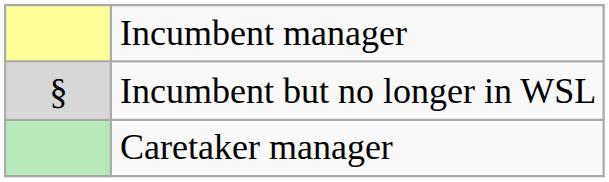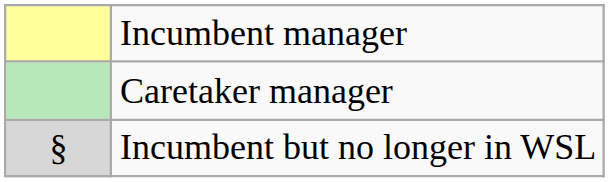 <table class="wikitable">
 <tr>
 <td style="background:#ff9; width:40px; text-align:center;"></td>
 <td>Incumbent manager</td>
 </tr>
 <tr>
+<td style="background:#b7e8b9; width:40px; text-align:center;"></td>
+<td>Caretaker manager</td>
+</tr>
+<tr>
 <td style="background:#d7d7d7; width:40px; text-align:center;">§</td>
 <td>Incumbent but no longer in WSL</td>
 </tr>
-<tr>
-<td style="background:#b7e8b9; width:40px; text-align:center;"></td>
-<td>Caretaker manager</td>
-</tr>
 </table>
